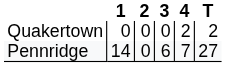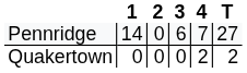 <table style="border-collapse: collapse;">
 <tr>
 <th style="text-align: left;"></th>
 <th style="text-align: center; padding: 0px 3px 0px 3px; width:12px;">1</th>
 <th style="text-align: center; padding: 0px 3px 0px 3px; width:12px;">2</th>
 <th style="text-align: center; padding: 0px 3px 0px 3px; width:12px;">3</th>
 <th style="text-align: center; padding: 0px 3px 0px 3px; width:12px;">4</th>
 <th style="text-align: center; padding: 0px 3px 0px 3px; width:12px;">T</th>
 </tr>
 <tr>
+<td style="background: #f8f9fa; text-align: left; border-bottom: 1px solid black; padding: 0px 3px 0px 3px;">Pennridge</td>
+<td style="background: #f8f9fa; border-left: 1px solid black; border-bottom: 1px solid black; text-align: right; padding: 0px 3px 0px 3px;">14</td>
+<td style="background: #f8f9fa; border-left: 1px solid black; border-bottom: 1px solid black; text-align: right; padding: 0px 3px 0px 3px;">0</td>
+<td style="background: #f8f9fa; border-left: 1px solid black; border-bottom: 1px solid black; text-align: right; padding: 0px 3px 0px 3px;">6</td>
+<td style="background: #f8f9fa; border-left: 1px solid black; border-bottom: 1px solid black; text-align: right; padding: 0px 3px 0px 3px;">7</td>
+<td style="background: #f8f9fa; border-left: 1px solid black; border-bottom: 1px solid black; text-align: right; padding: 0px 3px 0px 3px;">27</td>
+</tr>
+<tr>
 <td style="text-align: left; padding: 0px 3px 0px 3px;">Quakertown</td>
 <td style="border-left: 1px solid black; text-align: right; padding: 0px 3px 0px 3px;">0</td>
 <td style="border-left: 1px solid black; text-align: right; padding: 0px 3px 0px 3px;">0</td>
 <td style="border-left: 1px solid black; text-align: right; padding: 0px 3px 0px 3px;">0</td>
 <td style="border-left: 1px solid black; text-align: right; padding: 0px 3px 0px 3px;">2</td>
 <td style="border-left: 1px solid black; text-align: right; padding: 0px 3px 0px 3px;">2</td>
 </tr>
-<tr>
-<td style="background: #f8f9fa; text-align: left; border-bottom: 1px solid black; padding: 0px 3px 0px 3px;">Pennridge</td>
-<td style="background: #f8f9fa; border-left: 1px solid black; border-bottom: 1px solid black; text-align: right; padding: 0px 3px 0px 3px;">14</td>
-<td style="background: #f8f9fa; border-left: 1px solid black; border-bottom: 1px solid black; text-align: right; padding: 0px 3px 0px 3px;">0</td>
-<td style="background: #f8f9fa; border-left: 1px solid black; border-bottom: 1px solid black; text-align: right; padding: 0px 3px 0px 3px;">6</td>
-<td style="background: #f8f9fa; border-left: 1px solid black; border-bottom: 1px solid black; text-align: right; padding: 0px 3px 0px 3px;">7</td>
-<td style="background: #f8f9fa; border-left: 1px solid black; border-bottom: 1px solid black; text-align: right; padding: 0px 3px 0px 3px;">27</td>
-</tr>
 </table>
